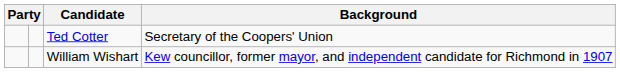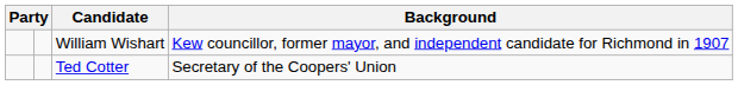 <table class="wikitable">
 <tr>
 <th colspan="2">Party</th>
 <th>Candidate</th>
 <th>Background</th>
 </tr>
 <tr>
 <td> </td>
 <td></td>
-<td><a href='#'>Ted Cotter</a></td>
-<td>Secretary of the Coopers' Union</td>
+<td>William Wishart</td>
+<td><a href='#'>Kew</a> councillor, former <a href='#'>mayor</a>, and <a href='#'>independent</a> candidate for Richmond in <a href='#'>1907</a></td>
 </tr>
 <tr>
 <td> </td>
 <td></td>
-<td>William Wishart</td>
-<td><a href='#'>Kew</a> councillor, former <a href='#'>mayor</a>, and <a href='#'>independent</a> candidate for Richmond in <a href='#'>1907</a></td>
+<td><a href='#'>Ted Cotter</a></td>
+<td>Secretary of the Coopers' Union</td>
 </tr>
 </table>
